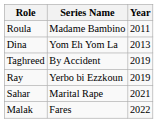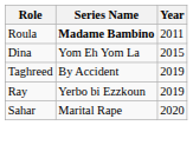 <table class="wikitable">
 <tr>
 <th>Role</th>
 <th>Series Name</th>
 <th>Year</th>
 </tr>
 <tr>
 <td>Roula</td>
-<td>Madame Bambino</td>
+<td><strong>Madame Bambino</strong></td>
 <td>2011</td>
 </tr>
 <tr>
 <td>Dina</td>
 <td>Yom Eh Yom La</td>
-<td>2013</td>
+<td>2015</td>
 </tr>
 <tr>
 <td>Taghreed</td>
 <td>By Accident</td>
 <td>2019</td>
 </tr>
 <tr>
 <td>Ray</td>
 <td>Yerbo bi Ezzkoun</td>
 <td>2019</td>
 </tr>
 <tr>
 <td>Sahar</td>
 <td>Marital Rape</td>
-<td>2021</td>
-</tr>
-<tr>
-<td>Malak</td>
-<td>Fares</td>
-<td>2022</td>
+<td>2020</td>
 </tr>
 </table>
